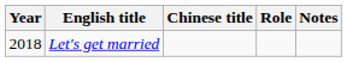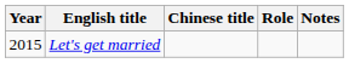 <table class="wikitable">
 <tr>
 <th>Year</th>
 <th>English title</th>
 <th>Chinese title</th>
 <th>Role</th>
 <th>Notes</th>
 </tr>
 <tr>
-<td>2018</td>
+<td>2015</td>
 <td><em><a href='#'>Let's get married</a></em></td>
 <td></td>
 <td></td>
 </tr>
 </table>
